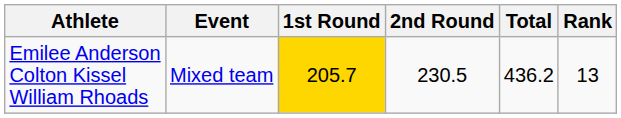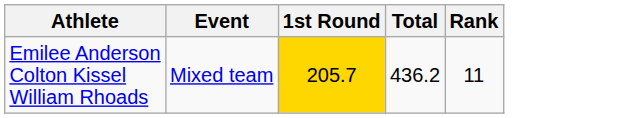 <table class="wikitable" style="font-size:90%;">
 <tr>
 <th>Athlete</th>
 <th>Event</th>
 <th>1st Round</th>
-<th>2nd Round</th>
 <th>Total</th>
 <th>Rank</th>
 </tr>
 <tr>
 <td><a href='#'>Emilee Anderson</a><br><a href='#'>Colton Kissel</a><br><a href='#'>William Rhoads</a></td>
 <td><a href='#'>Mixed team</a></td>
 <td align=center style="background: gold;">205.7</td>
-<td align=center>230.5</td>
 <td align=center>436.2</td>
-<td align=center>13</td>
+<td align=center>11</td>
 </tr>
 </table>
